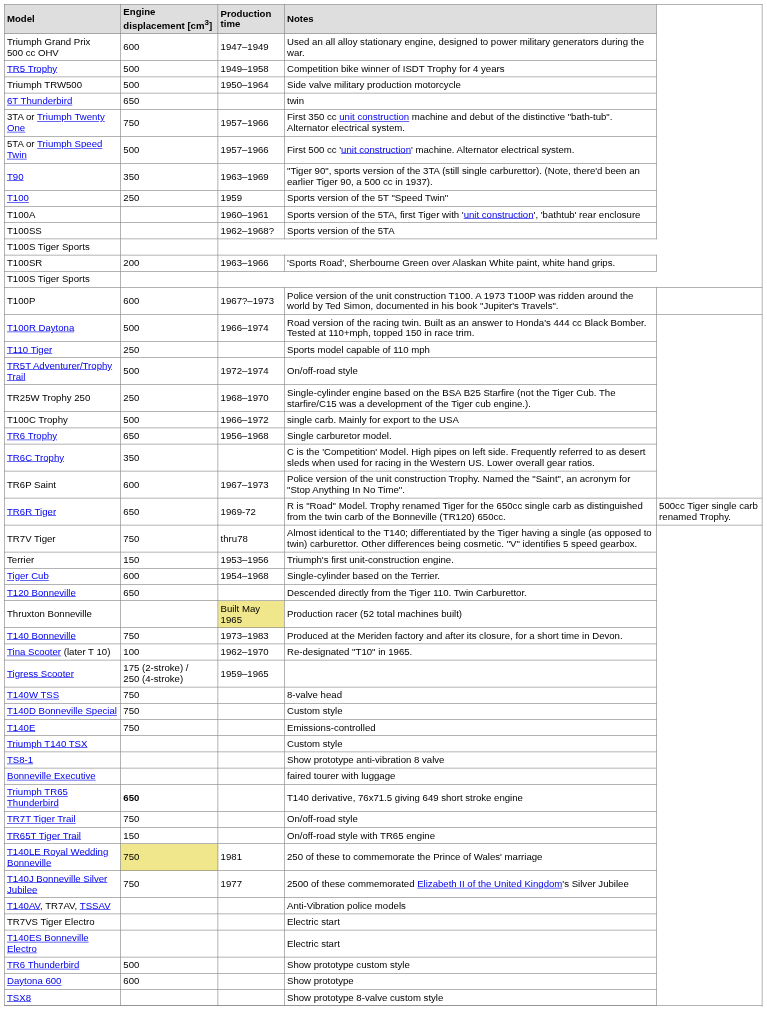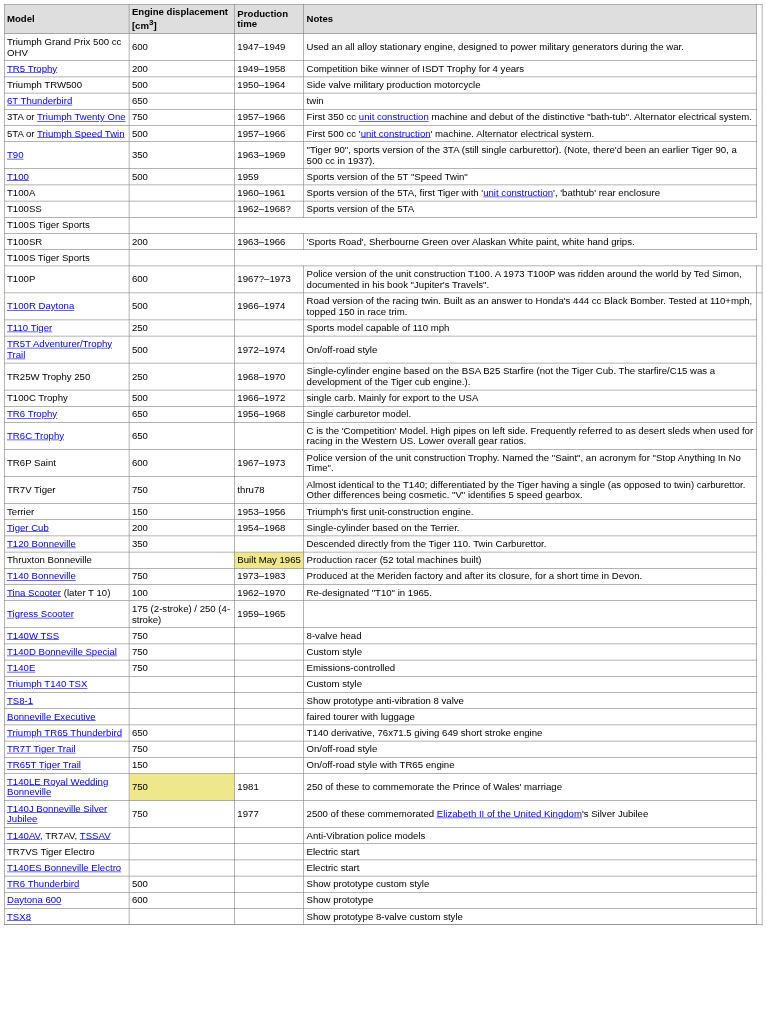 <table class="sortable to ccolours" border="1" cellpadding="4" style="border-collapse:collapse">
 <tr style="background:#dedede;">
 <td><strong>Model</strong></td>
 <td><strong>Engine displacement [cm<sup>3</sup>]</strong></td>
 <td><strong>Production time</strong></td>
 <td><strong>Notes</strong></td>
 </tr>
 <tr>
 <td Triumph Grand Prix 500>Triumph Grand Prix 500 cc OHV</td>
 <td>600</td>
 <td>1947–1949</td>
 <td>Used an all alloy stationary engine, designed to power military generators during the war.</td>
 </tr>
 <tr>
 <td><a href='#'>TR5 Trophy</a></td>
-<td>500</td>
+<td>200</td>
 <td>1949–1958</td>
 <td>Competition bike winner of ISDT Trophy for 4 years</td>
 </tr>
 <tr>
 <td>Triumph TRW500</td>
 <td>500</td>
 <td>1950–1964</td>
 <td>Side valve military production motorcycle</td>
 </tr>
 <tr>
 <td><a href='#'>6T Thunderbird</a></td>
 <td>650</td>
 <td></td>
 <td>twin</td>
 </tr>
 <tr>
 <td>3TA or <a href='#'>Triumph Twenty One</a></td>
 <td>750</td>
 <td>1957–1966</td>
 <td>First 350 cc <a href='#'>unit construction</a> machine and debut of the distinctive "bath-tub". Alternator electrical system.</td>
 </tr>
 <tr>
 <td>5TA or <a href='#'>Triumph Speed Twin</a></td>
 <td>500</td>
 <td>1957–1966</td>
 <td>First 500 cc '<a href='#'>unit construction</a>' machine. Alternator electrical system.</td>
 </tr>
 <tr>
 <td><a href='#'>T90</a></td>
 <td>350</td>
 <td>1963–1969</td>
 <td>"Tiger 90", sports version of the 3TA (still single carburettor). (Note, there'd been an earlier Tiger 90, a 500 cc in 1937).</td>
 </tr>
 <tr>
 <td><a href='#'>T100</a></td>
-<td>250</td>
+<td>500</td>
 <td>1959</td>
 <td>Sports version of the 5T "Speed Twin"</td>
 </tr>
 <tr>
 <td>T100A</td>
 <td></td>
 <td>1960–1961</td>
 <td>Sports version of the 5TA, first Tiger with '<a href='#'>unit construction</a>', 'bathtub' rear enclosure</td>
 </tr>
 <tr>
 <td>T100SS</td>
 <td></td>
 <td>1962–1968?</td>
 <td>Sports version of the 5TA</td>
 </tr>
 <tr>
 <td>T100S Tiger Sports</td>
 <td></td>
 </tr>
 <tr>
 <td>T100SR</td>
 <td>200</td>
 <td>1963–1966</td>
 <td>'Sports Road', Sherbourne Green over Alaskan White paint, white hand grips.</td>
 </tr>
 <tr>
 <td>T100S Tiger Sports</td>
 <td></td>
 </tr>
 <tr>
 <td>T100P</td>
 <td>600</td>
 <td>1967?–1973</td>
 <td>Police version of the unit construction T100. A 1973 T100P was ridden around the world by Ted Simon, documented in his book "Jupiter's Travels".</td>
 <td></td>
 </tr>
 <tr>
 <td><a href='#'>T100R Daytona</a></td>
 <td>500</td>
 <td>1966–1974</td>
 <td>Road version of the racing twin. Built as an answer to Honda's 444 cc Black Bomber. Tested at 110+mph, topped 150 in race trim.</td>
 </tr>
 <tr>
 <td><a href='#'>T110 Tiger</a></td>
 <td>250</td>
 <td></td>
 <td>Sports model capable of 110 mph</td>
 </tr>
 <tr>
 <td><a href='#'>TR5T Adventurer/Trophy Trail</a></td>
 <td>500</td>
 <td>1972–1974</td>
 <td>On/off-road style</td>
 </tr>
 <tr>
 <td>TR25W Trophy 250</td>
 <td>250</td>
 <td>1968–1970</td>
 <td>Single-cylinder engine based on the BSA B25 Starfire (not the Tiger Cub. The starfire/C15 was a development of the Tiger cub engine.).</td>
 </tr>
 <tr>
 <td>T100C Trophy</td>
 <td>500</td>
 <td>1966–1972</td>
 <td>single carb. Mainly for export to the USA</td>
 </tr>
 <tr>
 <td><a href='#'>TR6 Trophy</a></td>
 <td>650</td>
 <td>1956–1968</td>
 <td>Single carburetor model.</td>
 </tr>
 <tr>
 <td><a href='#'>TR6C Trophy</a></td>
-<td>350</td>
+<td>650</td>
 <td></td>
 <td>C is the 'Competition' Model. High pipes on left side. Frequently referred to as desert sleds when used for racing in the Western US. Lower overall gear ratios.</td>
 </tr>
 <tr>
 <td>TR6P Saint</td>
 <td>600</td>
 <td>1967–1973</td>
 <td>Police version of the unit construction Trophy. Named the "Saint", an acronym for "Stop Anything In No Time".</td>
-</tr>
-<tr>
-<td><a href='#'>TR6R Tiger</a></td>
-<td>650</td>
-<td>1969-72</td>
-<td>R is "Road" Model. Trophy renamed Tiger for the 650cc single carb as distinguished from the twin carb of the Bonneville (TR120) 650cc.</td>
-<td>500cc Tiger single carb renamed Trophy.</td>
 </tr>
 <tr>
 <td>TR7V Tiger</td>
 <td>750</td>
 <td>thru78</td>
 <td>Almost identical to the T140; differentiated by the Tiger having a single (as opposed to twin) carburettor.  Other differences being cosmetic. "V" identifies 5 speed gearbox.</td>
 </tr>
 <tr>
 <td>Terrier</td>
 <td>150</td>
 <td>1953–1956</td>
 <td>Triumph's first unit-construction engine.</td>
 </tr>
 <tr>
 <td><a href='#'>Tiger Cub</a></td>
-<td>600</td>
+<td>200</td>
 <td>1954–1968</td>
 <td>Single-cylinder based on the Terrier.</td>
 </tr>
 <tr>
 <td><a href='#'>T120 Bonneville</a></td>
-<td>650</td>
+<td>350</td>
 <td></td>
 <td>Descended directly from the Tiger 110. Twin Carburettor.</td>
 </tr>
 <tr>
 <td>Thruxton Bonneville</td>
 <td></td>
 <td style="background: khaki;">Built May 1965</td>
 <td>Production racer (52 total machines built)</td>
 </tr>
 <tr>
 <td><a href='#'>T140 Bonneville</a></td>
 <td>750</td>
 <td>1973–1983</td>
 <td>Produced at the Meriden factory and after its closure, for a short time in Devon.</td>
 </tr>
 <tr>
 <td><a href='#'>Tina Scooter</a> (later T 10)</td>
 <td>100</td>
 <td>1962–1970</td>
 <td>Re-designated "T10" in 1965.</td>
 </tr>
 <tr>
 <td><a href='#'>Tigress Scooter</a></td>
 <td>175 (2-stroke) / 250 (4-stroke)</td>
 <td>1959–1965</td>
 <td></td>
 </tr>
 <tr>
 <td><a href='#'>T140W TSS</a></td>
 <td>750</td>
 <td></td>
 <td>8-valve head</td>
 </tr>
 <tr>
 <td><a href='#'>T140D Bonneville Special</a></td>
 <td>750</td>
 <td></td>
 <td>Custom style</td>
 </tr>
 <tr>
 <td><a href='#'>T140E</a></td>
 <td>750</td>
 <td></td>
 <td>Emissions-controlled</td>
 </tr>
 <tr>
 <td><a href='#'>Triumph T140 TSX</a></td>
 <td></td>
 <td></td>
 <td>Custom style</td>
 </tr>
 <tr>
 <td><a href='#'>TS8-1</a></td>
 <td></td>
 <td></td>
 <td>Show prototype anti-vibration 8 valve</td>
 </tr>
 <tr>
 <td><a href='#'>Bonneville Executive</a></td>
 <td></td>
 <td></td>
 <td>faired tourer with luggage</td>
 </tr>
 <tr>
 <td><a href='#'>Triumph TR65 Thunderbird</a></td>
-<td><strong>650</strong></td>
+<td>650</td>
 <td></td>
 <td>T140 derivative, 76x71.5 giving 649 short stroke engine</td>
 </tr>
 <tr>
 <td><a href='#'>TR7T Tiger Trail</a></td>
 <td>750</td>
 <td></td>
 <td>On/off-road style</td>
 </tr>
 <tr>
 <td><a href='#'>TR65T Tiger Trail</a></td>
 <td>150</td>
 <td></td>
 <td>On/off-road style with TR65 engine</td>
 </tr>
 <tr>
 <td><a href='#'>T140LE Royal Wedding Bonneville</a></td>
 <td style="background: khaki;">750</td>
 <td>1981</td>
 <td>250 of these to commemorate the Prince of Wales' marriage</td>
 </tr>
 <tr>
 <td><a href='#'>T140J Bonneville Silver Jubilee</a></td>
 <td>750</td>
 <td>1977</td>
 <td>2500 of these commemorated <a href='#'>Elizabeth II of the United Kingdom</a>'s Silver Jubilee</td>
 </tr>
 <tr>
 <td><a href='#'>T140AV</a>, TR7AV, <a href='#'>TSSAV</a></td>
 <td></td>
 <td></td>
 <td>Anti-Vibration police models</td>
 </tr>
 <tr>
 <td>TR7VS Tiger Electro</td>
 <td></td>
 <td></td>
 <td>Electric start</td>
 </tr>
 <tr>
 <td><a href='#'>T140ES Bonneville Electro</a></td>
 <td></td>
 <td></td>
 <td>Electric start</td>
 </tr>
 <tr>
 <td><a href='#'>TR6 Thunderbird</a></td>
 <td>500</td>
 <td></td>
 <td>Show prototype custom style</td>
 </tr>
 <tr>
 <td><a href='#'>Daytona 600</a></td>
 <td>600</td>
 <td></td>
 <td>Show prototype</td>
 </tr>
 <tr>
 <td><a href='#'>TSX8</a></td>
 <td></td>
 <td></td>
 <td>Show prototype 8-valve custom style</td>
 </tr>
 <tr>
 </tr>
 </table>
